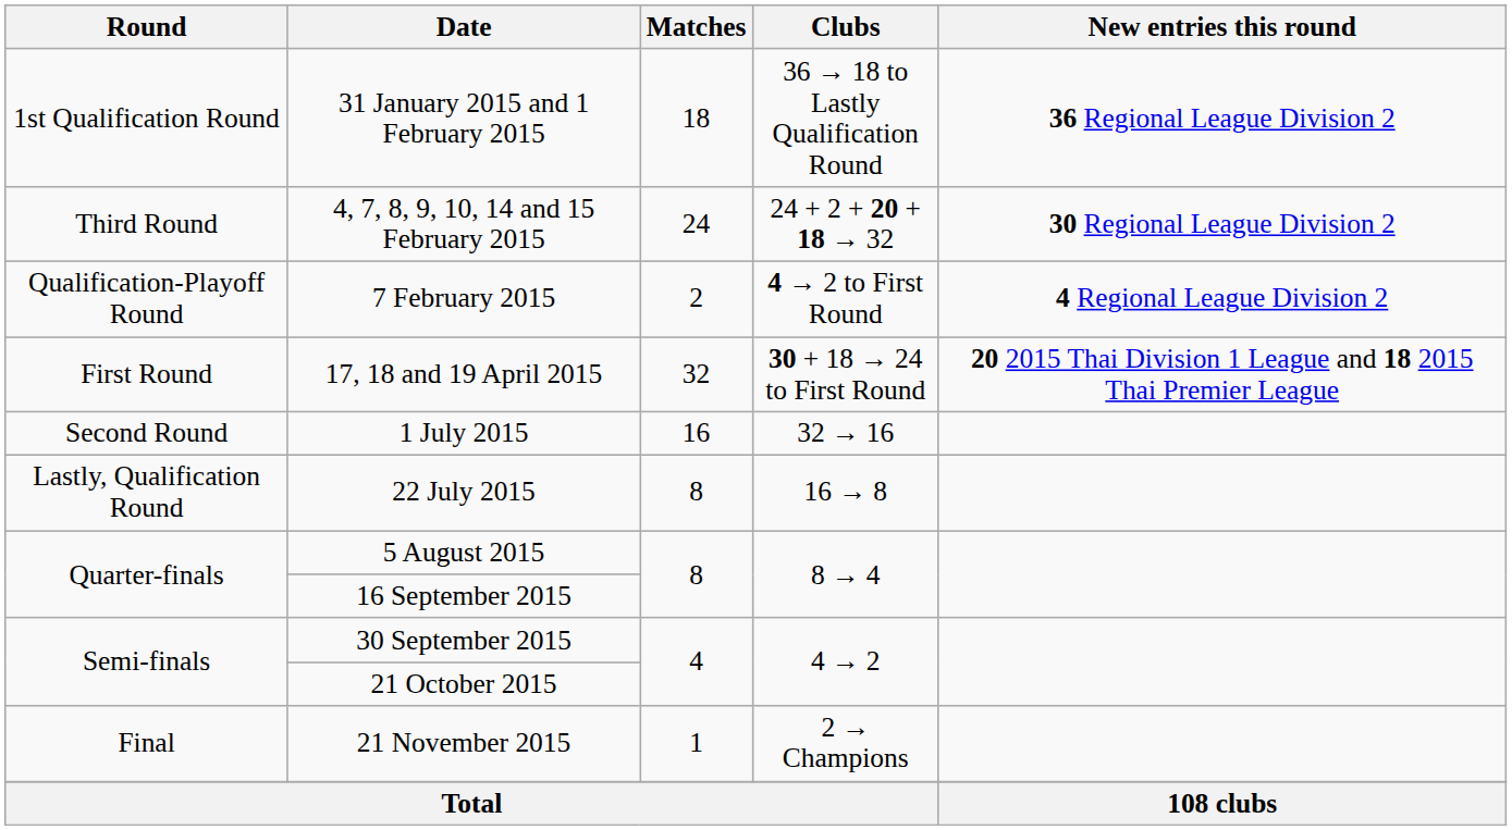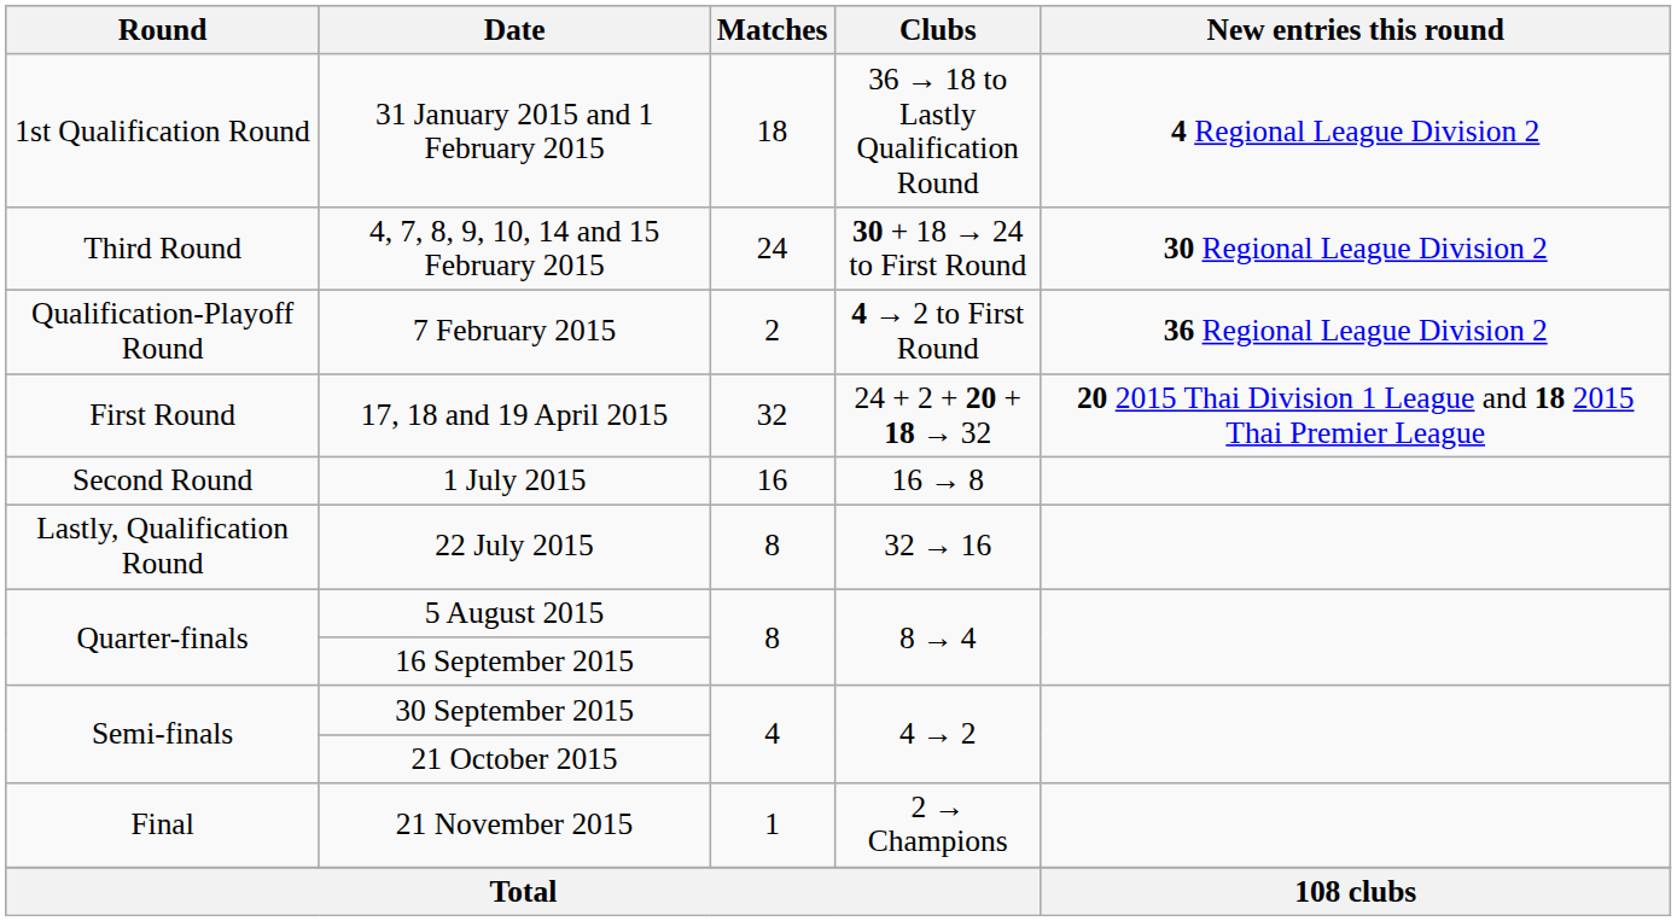 <table class="wikitable">
 <tr>
 <th>Round</th>
 <th>Date</th>
 <th>Matches</th>
 <th width=100>Clubs</th>
 <th>New entries this round</th>
 </tr>
 <tr align=center>
 <td>1st Qualification Round</td>
 <td>31 January 2015 and 1 February 2015</td>
 <td>18</td>
 <td>36 → 18 to Lastly Qualification Round</td>
-<td><strong>36</strong> <a href='#'>Regional League Division 2</a></td>
+<td><strong>4</strong> <a href='#'>Regional League Division 2</a></td>
 </tr>
 <tr align=center>
 <td>Third Round</td>
 <td>4, 7, 8, 9, 10, 14 and 15 February 2015</td>
 <td>24</td>
-<td>24 + 2 + <strong>20</strong> + <strong>18</strong> → 32</td>
+<td><strong>30</strong> + 18 → 24  to First Round</td>
 <td><strong>30</strong> <a href='#'>Regional League Division 2</a></td>
 </tr>
 <tr align=center>
 <td>Qualification-Playoff Round</td>
 <td>7 February 2015</td>
 <td>2</td>
 <td><strong>4</strong> → 2 to First Round</td>
-<td><strong>4</strong> <a href='#'>Regional League Division 2</a></td>
+<td><strong>36</strong> <a href='#'>Regional League Division 2</a></td>
 </tr>
 <tr align=center>
 <td>First Round</td>
 <td>17, 18 and 19 April 2015</td>
 <td>32</td>
-<td><strong>30</strong> + 18 → 24  to First Round</td>
+<td>24 + 2 + <strong>20</strong> + <strong>18</strong> → 32</td>
 <td><strong>20</strong> <a href='#'>2015 Thai Division 1 League</a> and <strong>18</strong> <a href='#'>2015 Thai Premier League</a></td>
 </tr>
 <tr align=center>
 <td>Second Round</td>
 <td>1 July 2015</td>
 <td>16</td>
-<td>32 → 16</td>
+<td>16 → 8</td>
 <td></td>
 </tr>
 <tr align=center>
 <td>Lastly, Qualification Round</td>
 <td>22 July 2015</td>
 <td>8</td>
-<td>16 → 8</td>
+<td>32 → 16</td>
 <td></td>
 </tr>
 <tr align=center>
 <td rowspan="2">Quarter-finals</td>
 <td>5 August 2015</td>
 <td rowspan="2" align="center">8</td>
 <td rowspan="2" align="center">8 → 4</td>
 <td rowspan="2" align="center"></td>
 </tr>
 <tr align=center>
 <td>16 September 2015</td>
 </tr>
 <tr align=center>
 <td rowspan="2">Semi-finals</td>
 <td>30 September 2015</td>
 <td rowspan="2" align="center">4</td>
 <td rowspan="2" align="center">4 → 2</td>
 <td rowspan="2" align="center"></td>
 </tr>
 <tr align=center>
 <td>21 October 2015</td>
 </tr>
 <tr align=center>
 <td>Final</td>
 <td>21 November 2015</td>
 <td>1</td>
 <td>2 → Champions</td>
 <td></td>
 </tr>
 <tr align=left|>
 </tr>
 <tr>
 <th colspan=4>Total</th>
 <th>108 clubs</th>
 </tr>
 </table>
